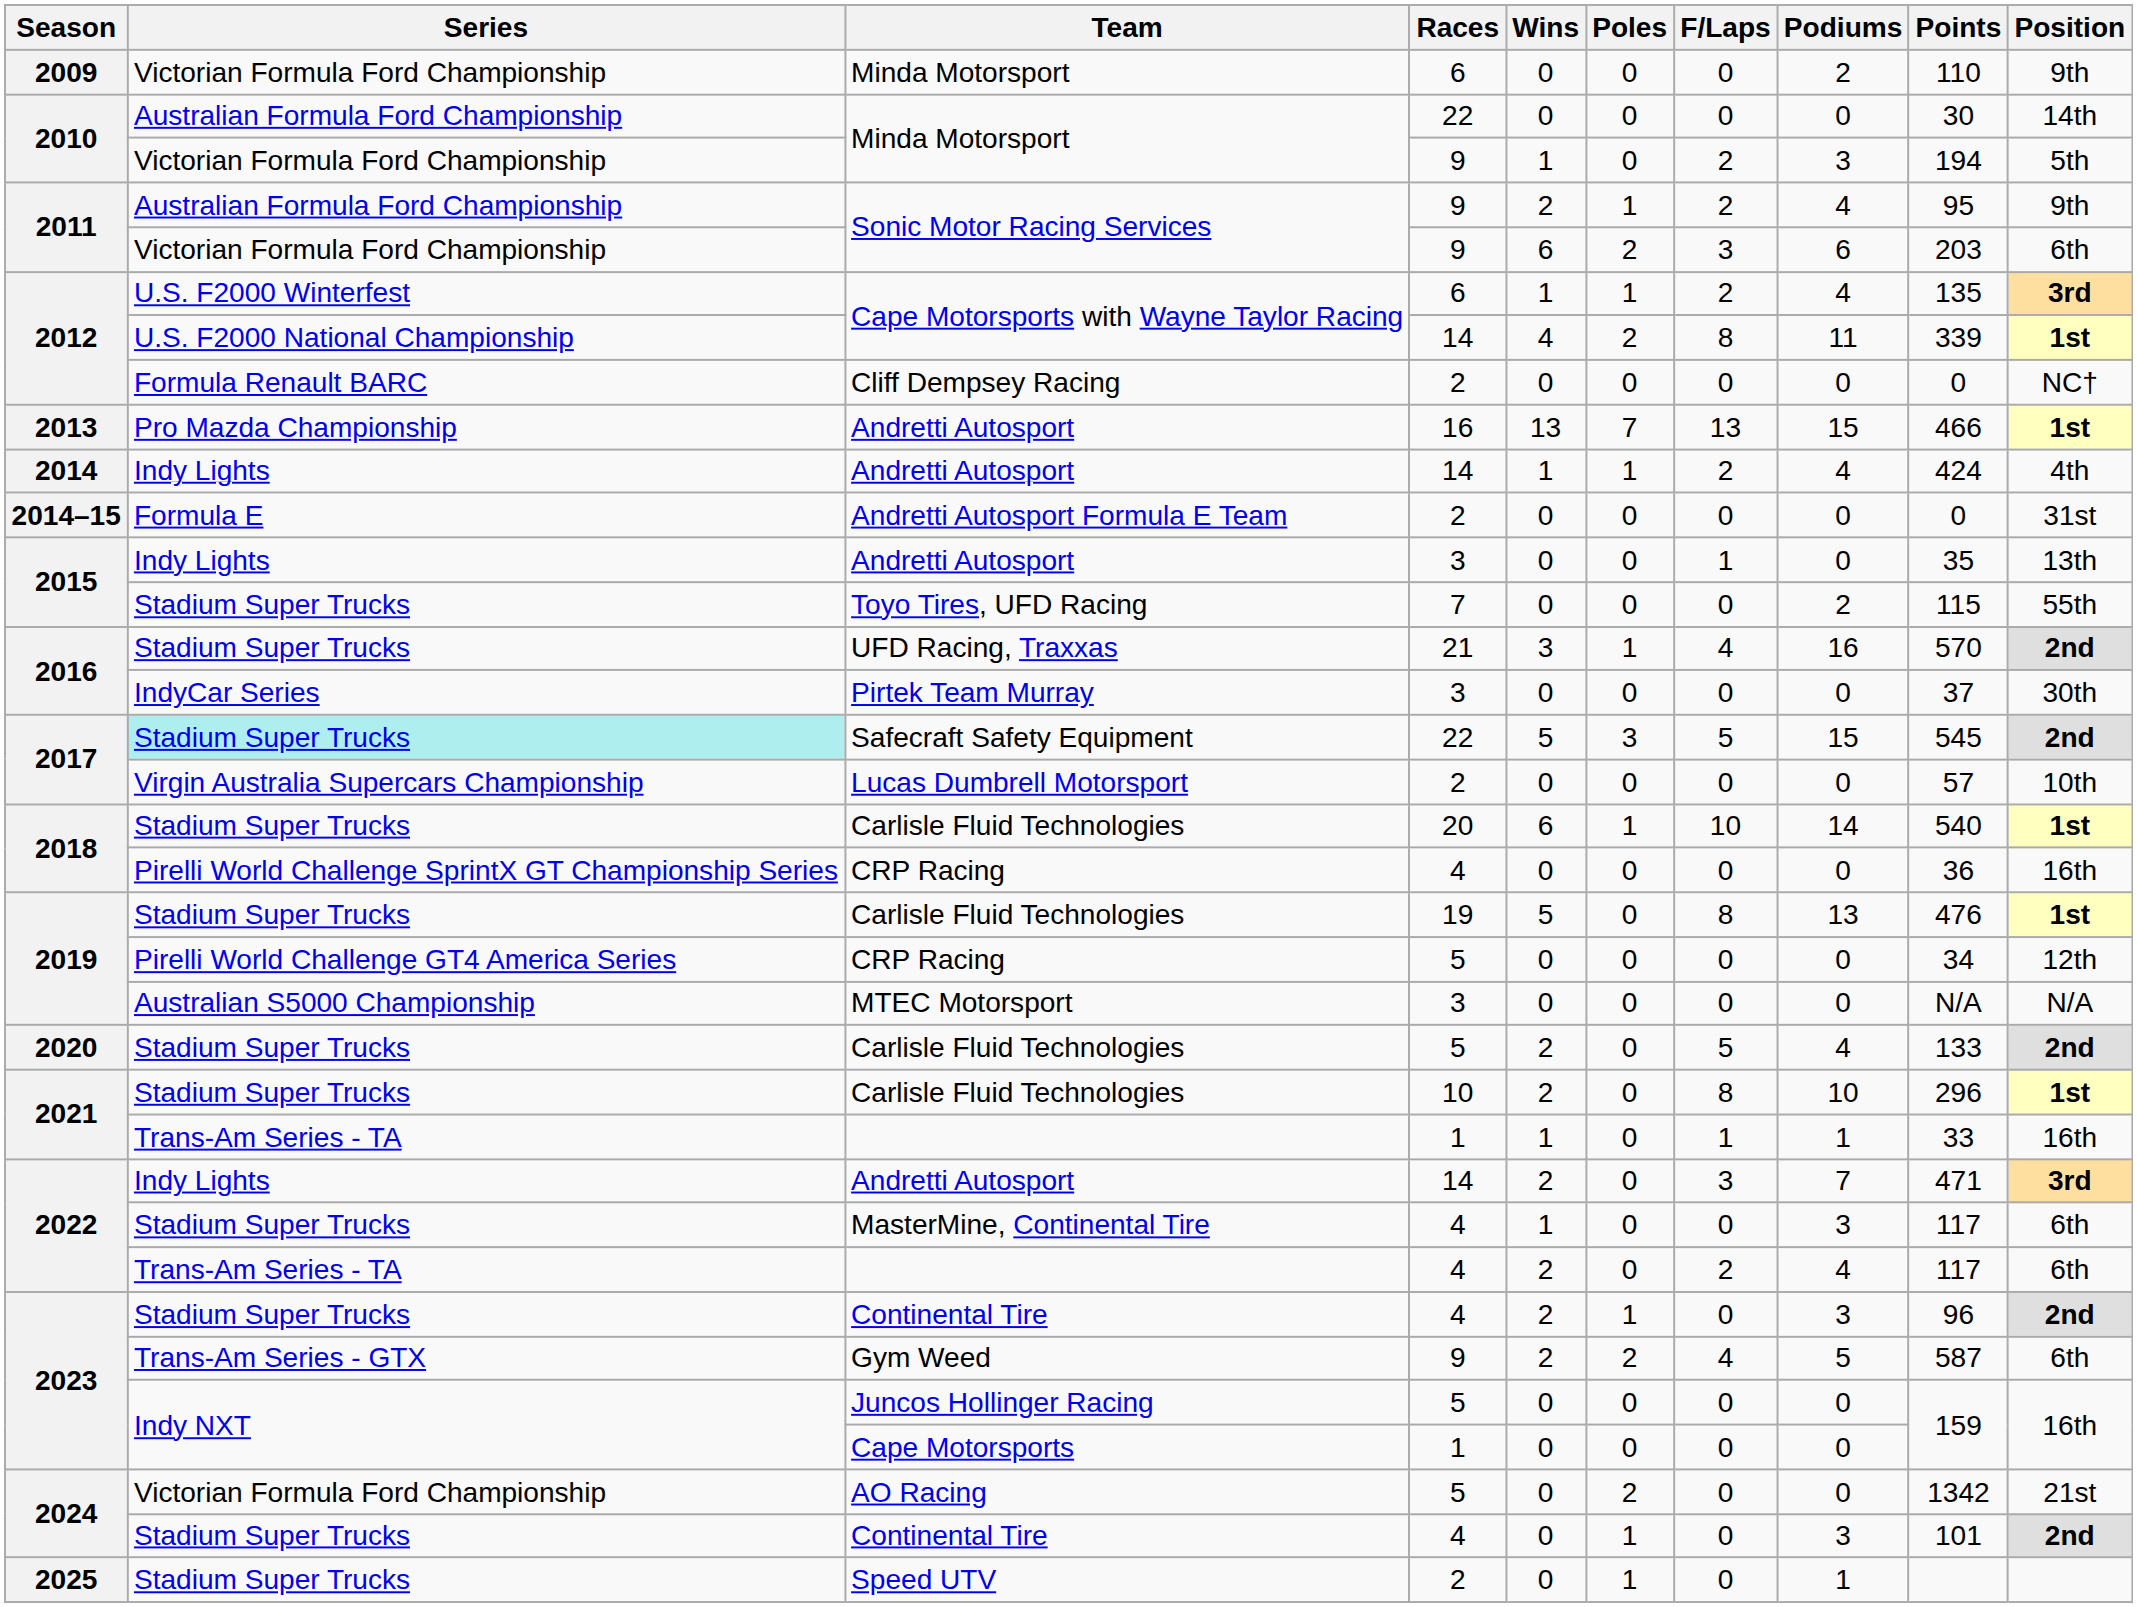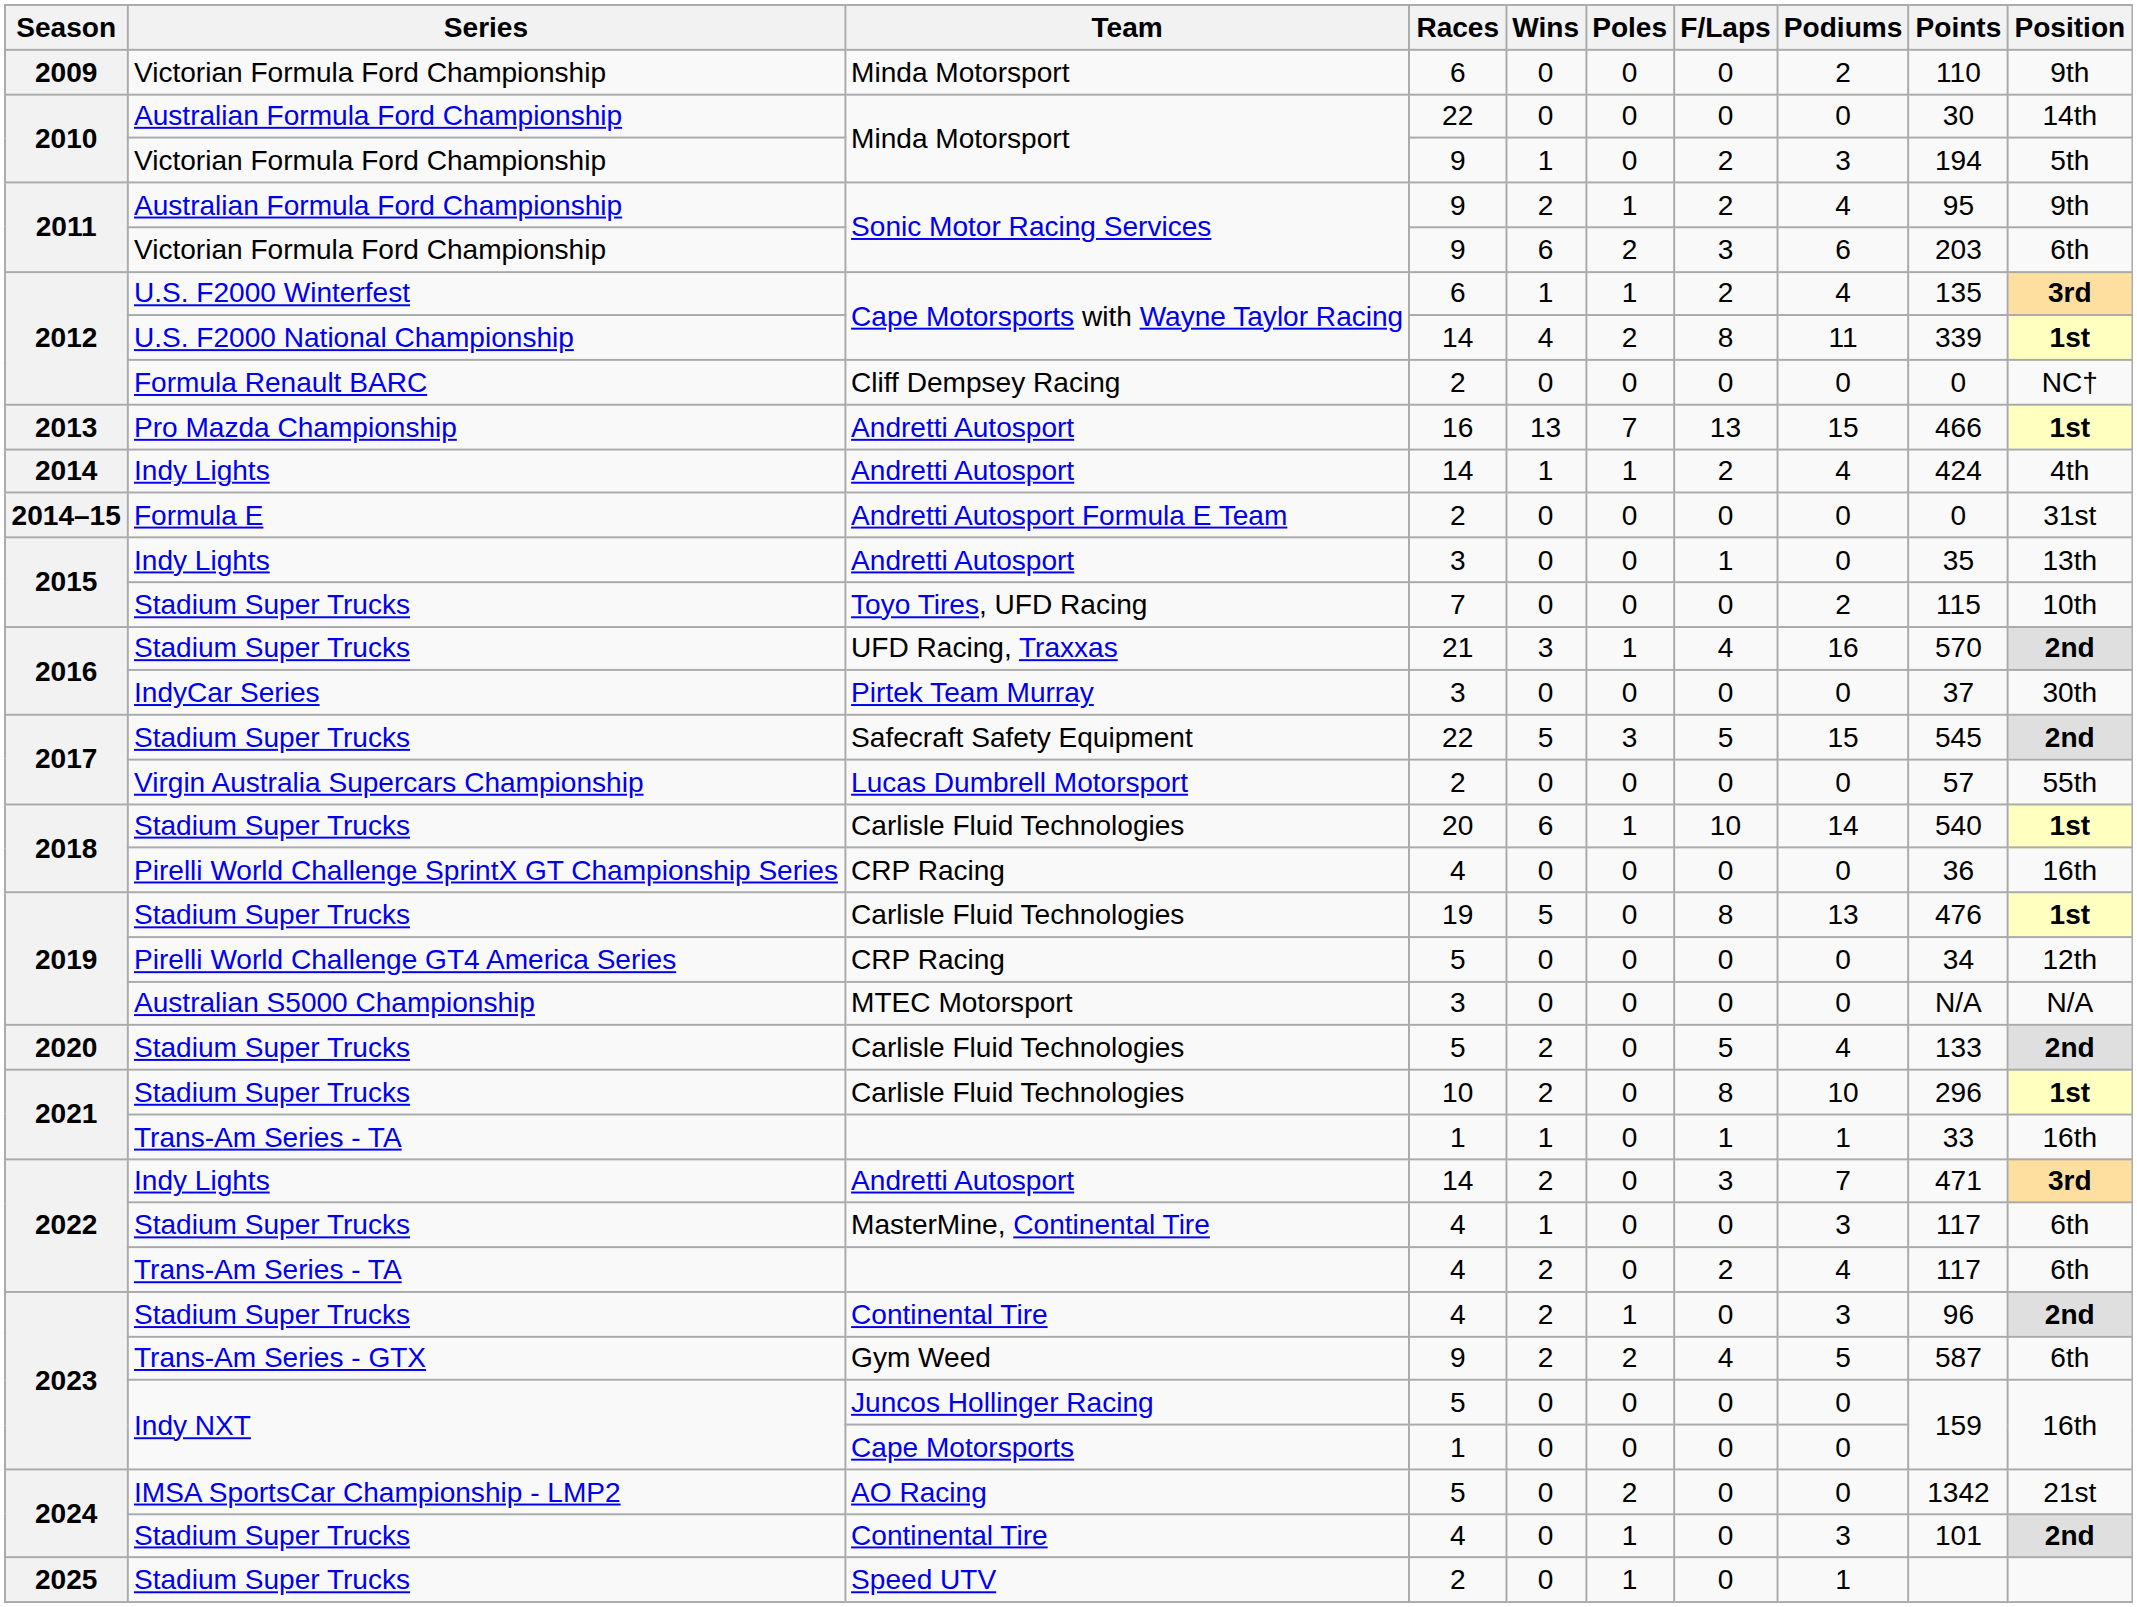 <table class="wikitable" style="font-size: 90%; text-align:center">
 <tr>
 <th>Season</th>
 <th>Series</th>
 <th>Team</th>
 <th>Races</th>
 <th>Wins</th>
 <th>Poles</th>
 <th>F/Laps</th>
 <th>Podiums</th>
 <th>Points</th>
 <th>Position</th>
 </tr>
 <tr>
 <th>2009</th>
 <td align=left>Victorian Formula Ford Championship</td>
 <td align=left>Minda Motorsport</td>
 <td>6</td>
 <td>0</td>
 <td>0</td>
 <td>0</td>
 <td>2</td>
 <td>110</td>
 <td>9th</td>
 </tr>
 <tr>
 <th rowspan="2">2010</th>
 <td align=left><a href='#'>Australian Formula Ford Championship</a></td>
 <td rowspan="2" align=left>Minda Motorsport</td>
 <td>22</td>
 <td>0</td>
 <td>0</td>
 <td>0</td>
 <td>0</td>
 <td>30</td>
 <td>14th</td>
 </tr>
 <tr>
 <td align=left>Victorian Formula Ford Championship</td>
 <td>9</td>
 <td>1</td>
 <td>0</td>
 <td>2</td>
 <td>3</td>
 <td>194</td>
 <td>5th</td>
 </tr>
 <tr>
 <th rowspan="2">2011</th>
 <td align=left><a href='#'>Australian Formula Ford Championship</a></td>
 <td rowspan="2" align=left><a href='#'>Sonic Motor Racing Services</a></td>
 <td>9</td>
 <td>2</td>
 <td>1</td>
 <td>2</td>
 <td>4</td>
 <td>95</td>
 <td>9th</td>
 </tr>
 <tr>
 <td align=left>Victorian Formula Ford Championship</td>
 <td>9</td>
 <td>6</td>
 <td>2</td>
 <td>3</td>
 <td>6</td>
 <td>203</td>
 <td>6th</td>
 </tr>
 <tr>
 <th rowspan="3">2012</th>
 <td align=left><a href='#'>U.S. F2000 Winterfest</a></td>
 <td rowspan="2" align=left nowrap><a href='#'>Cape Motorsports</a> with <a href='#'>Wayne Taylor Racing</a></td>
 <td>6</td>
 <td>1</td>
 <td>1</td>
 <td>2</td>
 <td>4</td>
 <td>135</td>
 <td style="background:#ffdf9f"><strong>3rd</strong></td>
 </tr>
 <tr>
 <td align=left><a href='#'>U.S. F2000 National Championship</a></td>
 <td>14</td>
 <td>4</td>
 <td>2</td>
 <td>8</td>
 <td>11</td>
 <td>339</td>
 <td style="background:#ffffbf"><strong>1st</strong></td>
 </tr>
 <tr>
 <td align=left><a href='#'>Formula Renault BARC</a></td>
 <td align=left>Cliff Dempsey Racing</td>
 <td>2</td>
 <td>0</td>
 <td>0</td>
 <td>0</td>
 <td>0</td>
 <td>0</td>
 <td>NC†</td>
 </tr>
 <tr>
 <th>2013</th>
 <td align=left><a href='#'>Pro Mazda Championship</a></td>
 <td align=left><a href='#'>Andretti Autosport</a></td>
 <td>16</td>
 <td>13</td>
 <td>7</td>
 <td>13</td>
 <td>15</td>
 <td>466</td>
 <td style="background:#ffffbf"><strong>1st</strong></td>
 </tr>
 <tr>
 <th>2014</th>
 <td align=left><a href='#'>Indy Lights</a></td>
 <td align=left><a href='#'>Andretti Autosport</a></td>
 <td>14</td>
 <td>1</td>
 <td>1</td>
 <td>2</td>
 <td>4</td>
 <td>424</td>
 <td>4th</td>
 </tr>
 <tr>
 <th nowrap>2014–15</th>
 <td align=left nowrap><a href='#'>Formula E</a></td>
 <td align=left nowrap><a href='#'>Andretti Autosport Formula E Team</a></td>
 <td>2</td>
 <td>0</td>
 <td>0</td>
 <td>0</td>
 <td>0</td>
 <td>0</td>
 <td>31st</td>
 </tr>
 <tr>
 <th rowspan="2">2015</th>
 <td align=left><a href='#'>Indy Lights</a></td>
 <td align=left><a href='#'>Andretti Autosport</a></td>
 <td>3</td>
 <td>0</td>
 <td>0</td>
 <td>1</td>
 <td>0</td>
 <td>35</td>
 <td>13th</td>
 </tr>
 <tr>
 <td align=left><a href='#'>Stadium Super Trucks</a></td>
 <td align=left><a href='#'>Toyo Tires</a>, UFD Racing</td>
 <td>7</td>
 <td>0</td>
 <td>0</td>
 <td>0</td>
 <td>2</td>
 <td>115</td>
-<td>55th</td>
+<td>10th</td>
 </tr>
 <tr>
 <th rowspan="2">2016</th>
 <td align=left><a href='#'>Stadium Super Trucks</a></td>
 <td align=left>UFD Racing, <a href='#'>Traxxas</a></td>
 <td>21</td>
 <td>3</td>
 <td>1</td>
 <td>4</td>
 <td>16</td>
 <td>570</td>
 <td style="background:#DFDFDF;"><strong>2nd</strong></td>
 </tr>
 <tr>
 <td align=left><a href='#'>IndyCar Series</a></td>
 <td align=left><a href='#'>Pirtek Team Murray</a></td>
 <td>3</td>
 <td>0</td>
 <td>0</td>
 <td>0</td>
 <td>0</td>
 <td>37</td>
 <td>30th</td>
 </tr>
 <tr>
 <th rowspan="2">2017</th>
-<td align=left style="background: paleturquoise;"><a href='#'>Stadium Super Trucks</a></td>
+<td align=left><a href='#'>Stadium Super Trucks</a></td>
 <td align=left>Safecraft Safety Equipment</td>
 <td>22</td>
 <td>5</td>
 <td>3</td>
 <td>5</td>
 <td>15</td>
 <td>545</td>
 <td style="background:#DFDFDF"><strong>2nd</strong></td>
 </tr>
 <tr>
 <td align=left><a href='#'>Virgin Australia Supercars Championship</a></td>
 <td align=left><a href='#'>Lucas Dumbrell Motorsport</a></td>
 <td>2</td>
 <td>0</td>
 <td>0</td>
 <td>0</td>
 <td>0</td>
 <td>57</td>
-<td>10th</td>
+<td>55th</td>
 </tr>
 <tr>
 <th rowspan="2">2018</th>
 <td align=left><a href='#'>Stadium Super Trucks</a></td>
 <td align=left>Carlisle Fluid Technologies</td>
 <td>20</td>
 <td>6</td>
 <td>1</td>
 <td>10</td>
 <td>14</td>
 <td>540</td>
 <td style="background:#ffffbf"><strong>1st</strong></td>
 </tr>
 <tr>
 <td align=left nowrap><a href='#'>Pirelli World Challenge SprintX GT Championship Series</a></td>
 <td align=left>CRP Racing</td>
 <td>4</td>
 <td>0</td>
 <td>0</td>
 <td>0</td>
 <td>0</td>
 <td>36</td>
 <td>16th</td>
 </tr>
 <tr>
 <th rowspan="3">2019</th>
 <td align=left><a href='#'>Stadium Super Trucks</a></td>
 <td align=left>Carlisle Fluid Technologies</td>
 <td>19</td>
 <td>5</td>
 <td>0</td>
 <td>8</td>
 <td>13</td>
 <td>476</td>
 <td style="background:#ffffbf"><strong>1st</strong></td>
 </tr>
 <tr>
 <td align=left><a href='#'>Pirelli World Challenge GT4 America Series</a></td>
 <td align=left>CRP Racing</td>
 <td>5</td>
 <td>0</td>
 <td>0</td>
 <td>0</td>
 <td>0</td>
 <td>34</td>
 <td align="center">12th</td>
 </tr>
 <tr>
 <td align=left><a href='#'>Australian S5000 Championship</a></td>
 <td align=left>MTEC Motorsport</td>
 <td>3</td>
 <td>0</td>
 <td>0</td>
 <td>0</td>
 <td>0</td>
 <td>N/A</td>
 <td>N/A</td>
 </tr>
 <tr>
 <th>2020</th>
 <td align=left><a href='#'>Stadium Super Trucks</a></td>
 <td align=left>Carlisle Fluid Technologies</td>
 <td>5</td>
 <td>2</td>
 <td>0</td>
 <td>5</td>
 <td>4</td>
 <td>133</td>
 <td style="background:#dfdfdf"><strong>2nd</strong></td>
 </tr>
 <tr>
 <th rowspan="2">2021</th>
 <td align=left><a href='#'>Stadium Super Trucks</a></td>
 <td align=left>Carlisle Fluid Technologies</td>
 <td>10</td>
 <td>2</td>
 <td>0</td>
 <td>8</td>
 <td>10</td>
 <td>296</td>
 <td style="background:#ffffbf"><strong>1st</strong></td>
 </tr>
 <tr>
 <td align=left><a href='#'>Trans-Am Series - TA</a></td>
 <td align=left></td>
 <td>1</td>
 <td>1</td>
 <td>0</td>
 <td>1</td>
 <td>1</td>
 <td>33</td>
 <td>16th</td>
 </tr>
 <tr>
 <th rowspan="3">2022</th>
 <td align=left><a href='#'>Indy Lights</a></td>
 <td align=left><a href='#'>Andretti Autosport</a></td>
 <td>14</td>
 <td>2</td>
 <td>0</td>
 <td>3</td>
 <td>7</td>
 <td>471</td>
 <td style="background:#ffdf9f"><strong>3rd</strong></td>
 </tr>
 <tr>
 <td align=left><a href='#'>Stadium Super Trucks</a></td>
 <td align=left>MasterMine, <a href='#'>Continental Tire</a></td>
 <td>4</td>
 <td>1</td>
 <td>0</td>
 <td>0</td>
 <td>3</td>
 <td>117</td>
 <td>6th</td>
 </tr>
 <tr>
 <td align=left><a href='#'>Trans-Am Series - TA</a></td>
 <td align=left></td>
 <td>4</td>
 <td>2</td>
 <td>0</td>
 <td>2</td>
 <td>4</td>
 <td>117</td>
 <td>6th</td>
 </tr>
 <tr>
 <th rowspan="4">2023</th>
 <td align=left><a href='#'>Stadium Super Trucks</a></td>
 <td align=left><a href='#'>Continental Tire</a></td>
 <td>4</td>
 <td>2</td>
 <td>1</td>
 <td>0</td>
 <td>3</td>
 <td>96</td>
 <td style="background:#dfdfdf"><strong>2nd</strong></td>
 </tr>
 <tr>
 <td align=left><a href='#'>Trans-Am Series - GTX</a></td>
 <td align=left>Gym Weed</td>
 <td>9</td>
 <td>2</td>
 <td>2</td>
 <td>4</td>
 <td>5</td>
 <td>587</td>
 <td>6th</td>
 </tr>
 <tr>
 <td rowspan="2" align="left"><a href='#'>Indy NXT</a></td>
 <td align=left><a href='#'>Juncos Hollinger Racing</a></td>
 <td>5</td>
 <td>0</td>
 <td>0</td>
 <td>0</td>
 <td>0</td>
 <td rowspan="2">159</td>
 <td rowspan="2">16th</td>
 </tr>
 <tr>
 <td align=left><a href='#'>Cape Motorsports</a></td>
 <td>1</td>
 <td>0</td>
 <td>0</td>
 <td>0</td>
 <td>0</td>
 </tr>
 <tr>
 <th rowspan="2">2024</th>
-<td align=left>Victorian Formula Ford Championship</td>
+<td align=left><a href='#'>IMSA SportsCar Championship - LMP2</a></td>
 <td align=left><a href='#'>AO Racing</a></td>
 <td>5</td>
 <td>0</td>
 <td>2</td>
 <td>0</td>
 <td>0</td>
 <td>1342</td>
 <td>21st</td>
 </tr>
 <tr>
 <td align=left><a href='#'>Stadium Super Trucks</a></td>
 <td align=left><a href='#'>Continental Tire</a></td>
 <td>4</td>
 <td>0</td>
 <td>1</td>
 <td>0</td>
 <td>3</td>
 <td>101</td>
 <td style="background:#dfdfdf"><strong>2nd</strong></td>
 </tr>
 <tr>
 <th>2025</th>
 <td align=left><a href='#'>Stadium Super Trucks</a></td>
 <td align=left><a href='#'>Speed UTV</a></td>
 <td>2</td>
 <td>0</td>
 <td>1</td>
 <td>0</td>
 <td>1</td>
 <td></td>
 <td style="background:#"></td>
 </tr>
 </table>
